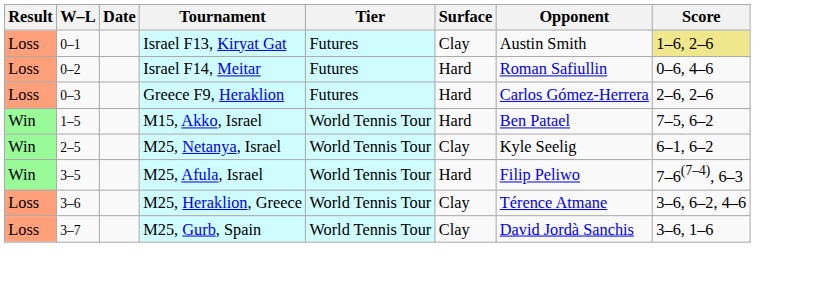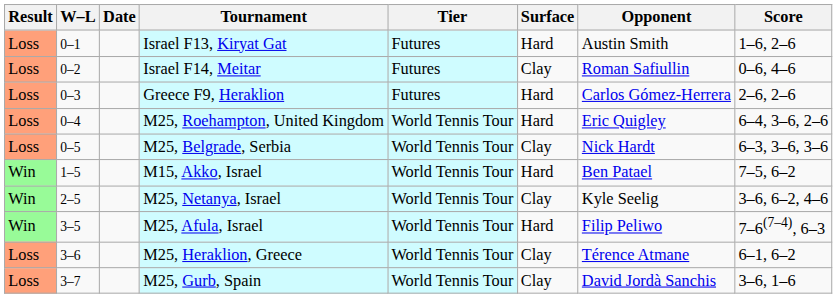 <table class="sortable wikitable">
 <tr>
 <th>Result</th>
 <th class="unsortable">W–L</th>
 <th>Date</th>
 <th>Tournament</th>
 <th>Tier</th>
 <th>Surface</th>
 <th>Opponent</th>
 <th class="unsortable">Score</th>
 </tr>
 <tr>
 <td bgcolor=FFA07A>Loss</td>
 <td><small>0–1</small></td>
 <td></td>
 <td style="background:#cffcff;">Israel F13, <a href='#'>Kiryat Gat</a></td>
 <td style="background:#cffcff;">Futures</td>
-<td>Clay</td>
+<td>Hard</td>
 <td> Austin Smith</td>
-<td style="background: khaki;">1–6, 2–6</td>
+<td>1–6, 2–6</td>
 </tr>
 <tr>
 <td bgcolor=FFA07A>Loss</td>
 <td><small>0–2</small></td>
 <td></td>
 <td style="background:#cffcff;">Israel F14, <a href='#'>Meitar</a></td>
 <td style="background:#cffcff;">Futures</td>
-<td>Hard</td>
+<td>Clay</td>
 <td> <a href='#'>Roman Safiullin</a></td>
 <td>0–6, 4–6</td>
 </tr>
 <tr>
 <td bgcolor=FFA07A>Loss</td>
 <td><small>0–3</small></td>
 <td></td>
 <td style="background:#cffcff;">Greece F9, <a href='#'>Heraklion</a></td>
 <td style="background:#cffcff;">Futures</td>
 <td>Hard</td>
 <td> <a href='#'>Carlos Gómez-Herrera</a></td>
 <td>2–6, 2–6</td>
+</tr>
+<tr>
+<td bgcolor=FFA07A>Loss</td>
+<td><small>0–4</small></td>
+<td></td>
+<td style="background:#cffcff;">M25, <a href='#'>Roehampton</a>, United Kingdom</td>
+<td style="background:#cffcff;">World Tennis Tour</td>
+<td>Hard</td>
+<td> <a href='#'>Eric Quigley</a></td>
+<td>6–4, 3–6, 2–6</td>
+</tr>
+<tr>
+<td bgcolor=FFA07A>Loss</td>
+<td><small>0–5</small></td>
+<td></td>
+<td style="background:#cffcff;">M25, <a href='#'>Belgrade</a>, Serbia</td>
+<td style="background:#cffcff;">World Tennis Tour</td>
+<td>Clay</td>
+<td> <a href='#'>Nick Hardt</a></td>
+<td>6–3, 3–6, 3–6</td>
 </tr>
 <tr>
 <td bgcolor=98FB98>Win</td>
 <td><small>1–5</small></td>
 <td></td>
 <td style="background:#cffcff;">M15, <a href='#'>Akko</a>, Israel</td>
 <td style="background:#cffcff;">World Tennis Tour</td>
 <td>Hard</td>
 <td> <a href='#'>Ben Patael</a></td>
 <td>7–5, 6–2</td>
 </tr>
 <tr>
 <td bgcolor=98FB98>Win</td>
 <td><small>2–5</small></td>
 <td></td>
 <td style="background:#cffcff;">M25, <a href='#'>Netanya</a>, Israel</td>
 <td style="background:#cffcff;">World Tennis Tour</td>
 <td>Clay</td>
 <td> Kyle Seelig</td>
-<td>6–1, 6–2</td>
+<td>3–6, 6–2, 4–6</td>
 </tr>
 <tr>
 <td bgcolor=98FB98>Win</td>
 <td><small>3–5</small></td>
 <td></td>
 <td style="background:#cffcff;">M25, <a href='#'>Afula</a>, Israel</td>
 <td style="background:#cffcff;">World Tennis Tour</td>
 <td>Hard</td>
 <td> <a href='#'>Filip Peliwo</a></td>
 <td>7–6<sup>(7–4)</sup>, 6–3</td>
 </tr>
 <tr>
 <td bgcolor=FFA07A>Loss</td>
 <td><small>3–6</small></td>
 <td></td>
 <td style="background:#cffcff;">M25, <a href='#'>Heraklion</a>, Greece</td>
 <td style="background:#cffcff;">World Tennis Tour</td>
 <td>Clay</td>
 <td> <a href='#'>Térence Atmane</a></td>
-<td>3–6, 6–2, 4–6</td>
+<td>6–1, 6–2</td>
 </tr>
 <tr>
 <td bgcolor=FFA07A>Loss</td>
 <td><small>3–7</small></td>
 <td></td>
 <td style="background:#cffcff;">M25, <a href='#'>Gurb</a>, Spain</td>
 <td style="background:#cffcff;">World Tennis Tour</td>
 <td>Clay</td>
 <td> <a href='#'>David Jordà Sanchis</a></td>
 <td>3–6, 1–6</td>
 </tr>
 </table>
